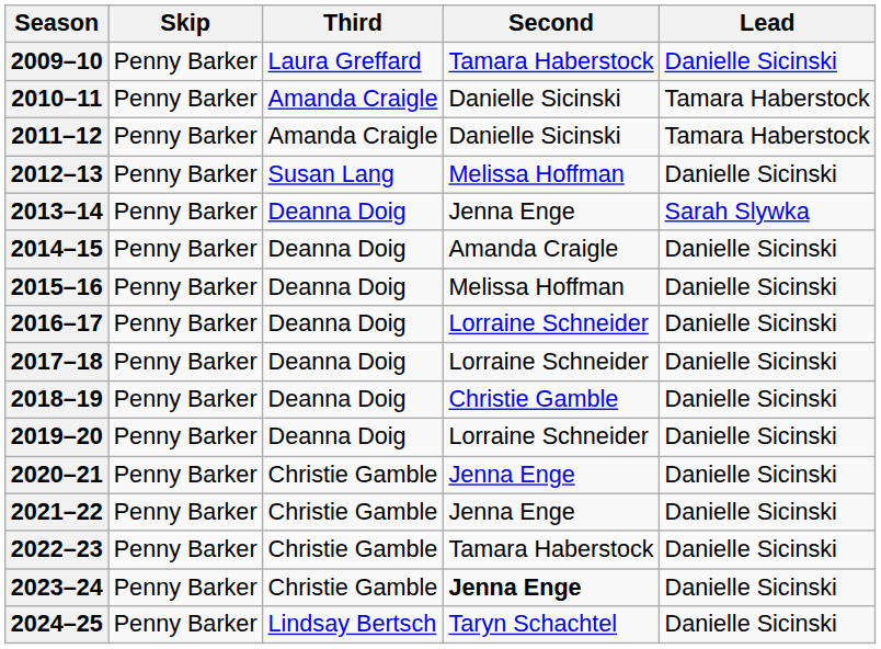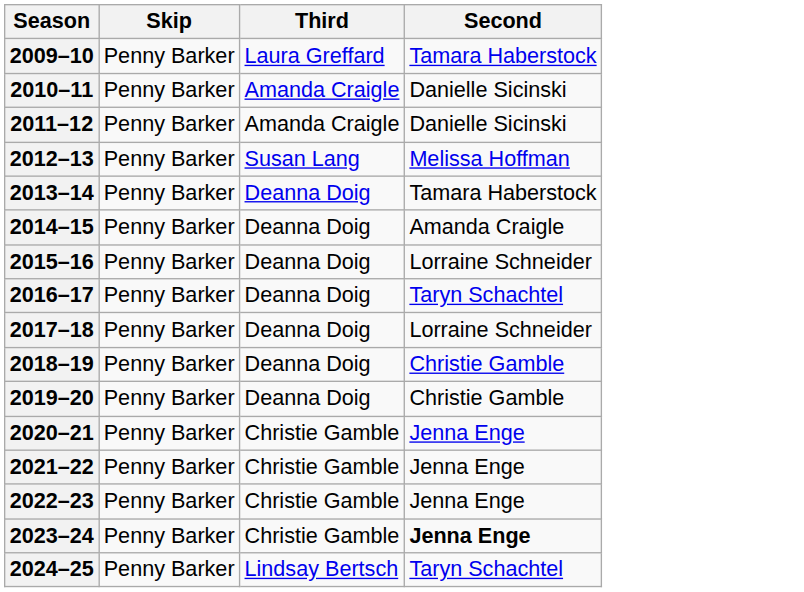 <table class="wikitable">
 <tr>
 <th scope="col">Season</th>
 <th scope="col">Skip</th>
 <th scope="col">Third</th>
 <th scope="col">Second</th>
-<th scope="col">Lead</th>
 </tr>
 <tr>
 <th scope="row">2009–10</th>
 <td>Penny Barker</td>
 <td><a href='#'>Laura Greffard</a></td>
 <td><a href='#'>Tamara Haberstock</a></td>
-<td><a href='#'>Danielle Sicinski</a></td>
 </tr>
 <tr>
 <th scope="row">2010–11</th>
 <td>Penny Barker</td>
 <td><a href='#'>Amanda Craigle</a></td>
 <td>Danielle Sicinski</td>
-<td>Tamara Haberstock</td>
 </tr>
 <tr>
 <th scope="row">2011–12</th>
 <td>Penny Barker</td>
 <td>Amanda Craigle</td>
 <td>Danielle Sicinski</td>
-<td>Tamara Haberstock</td>
 </tr>
 <tr>
 <th scope="row">2012–13</th>
 <td>Penny Barker</td>
 <td><a href='#'>Susan Lang</a></td>
 <td><a href='#'>Melissa Hoffman</a></td>
-<td>Danielle Sicinski</td>
 </tr>
 <tr>
 <th scope="row">2013–14</th>
 <td>Penny Barker</td>
 <td><a href='#'>Deanna Doig</a></td>
-<td>Jenna Enge</td>
-<td><a href='#'>Sarah Slywka</a></td>
+<td>Tamara Haberstock</td>
 </tr>
 <tr>
 <th scope="row">2014–15</th>
 <td>Penny Barker</td>
 <td>Deanna Doig</td>
 <td>Amanda Craigle</td>
-<td>Danielle Sicinski</td>
 </tr>
 <tr>
 <th scope="row">2015–16</th>
 <td>Penny Barker</td>
 <td>Deanna Doig</td>
-<td>Melissa Hoffman</td>
-<td>Danielle Sicinski</td>
+<td>Lorraine Schneider</td>
 </tr>
 <tr>
 <th scope="row">2016–17</th>
 <td>Penny Barker</td>
 <td>Deanna Doig</td>
-<td><a href='#'>Lorraine Schneider</a></td>
-<td>Danielle Sicinski</td>
+<td><a href='#'>Taryn Schachtel</a></td>
 </tr>
 <tr>
 <th scope="row">2017–18</th>
 <td>Penny Barker</td>
 <td>Deanna Doig</td>
 <td>Lorraine Schneider</td>
-<td>Danielle Sicinski</td>
 </tr>
 <tr>
 <th scope="row">2018–19</th>
 <td>Penny Barker</td>
 <td>Deanna Doig</td>
 <td><a href='#'>Christie Gamble</a></td>
-<td>Danielle Sicinski</td>
 </tr>
 <tr>
 <th scope="row">2019–20</th>
 <td>Penny Barker</td>
 <td>Deanna Doig</td>
-<td>Lorraine Schneider</td>
-<td>Danielle Sicinski</td>
+<td>Christie Gamble</td>
 </tr>
 <tr>
 <th scope="row">2020–21</th>
 <td>Penny Barker</td>
 <td>Christie Gamble</td>
 <td><a href='#'>Jenna Enge</a></td>
-<td>Danielle Sicinski</td>
 </tr>
 <tr>
 <th scope="row">2021–22</th>
 <td>Penny Barker</td>
 <td>Christie Gamble</td>
 <td>Jenna Enge</td>
-<td>Danielle Sicinski</td>
 </tr>
 <tr>
 <th scope="row">2022–23</th>
 <td>Penny Barker</td>
 <td>Christie Gamble</td>
-<td>Tamara Haberstock</td>
-<td>Danielle Sicinski</td>
+<td>Jenna Enge</td>
 </tr>
 <tr>
 <th scope="row">2023–24</th>
 <td>Penny Barker</td>
 <td>Christie Gamble</td>
 <td><strong>Jenna Enge</strong></td>
-<td>Danielle Sicinski</td>
 </tr>
 <tr>
 <th scope="row">2024–25</th>
 <td>Penny Barker</td>
 <td><a href='#'>Lindsay Bertsch</a></td>
 <td><a href='#'>Taryn Schachtel</a></td>
-<td>Danielle Sicinski</td>
 </tr>
 </table>
